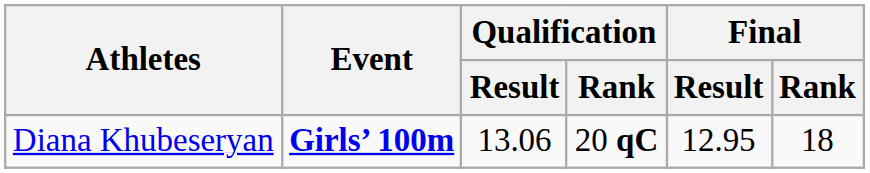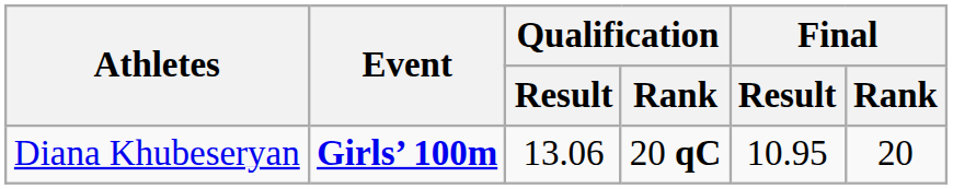 <table class="wikitable" border="1" style="font-size:90%">
 <tr>
 <th rowspan=2>Athletes</th>
 <th rowspan=2>Event</th>
 <th colspan=2>Qualification</th>
 <th colspan=2>Final</th>
 </tr>
 <tr>
 <th>Result</th>
 <th>Rank</th>
 <th>Result</th>
 <th>Rank</th>
 </tr>
 <tr>
 <td><a href='#'>Diana Khubeseryan</a></td>
 <td><strong><a href='#'>Girls’ 100m</a></strong></td>
 <td align=center>13.06</td>
 <td align=center>20 <strong>qC</strong></td>
-<td align=center>12.95</td>
-<td align=center>18</td>
+<td align=center>10.95</td>
+<td align=center>20</td>
 </tr>
 </table>
